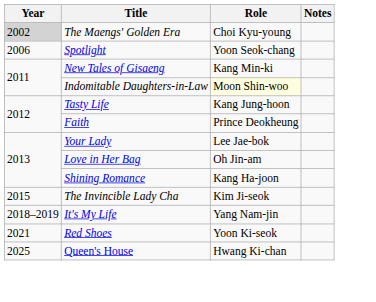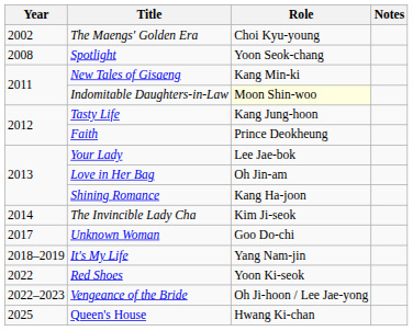 <table class="wikitable">
 <tr>
 <th>Year</th>
 <th>Title</th>
 <th>Role</th>
 <th>Notes</th>
 </tr>
 <tr>
-<td style="background: lightgrey;">2002</td>
+<td>2002</td>
 <td><em>The Maengs' Golden Era</em></td>
 <td>Choi Kyu-young</td>
 <td></td>
 </tr>
 <tr>
-<td>2006</td>
+<td>2008</td>
 <td><em><a href='#'>Spotlight</a></em></td>
 <td>Yoon Seok-chang</td>
 <td></td>
 </tr>
 <tr>
 <td rowspan=2>2011</td>
 <td><em><a href='#'>New Tales of Gisaeng</a></em></td>
 <td>Kang Min-ki</td>
 <td></td>
 </tr>
 <tr>
 <td><em>Indomitable Daughters-in-Law</em> </td>
 <td style="background: lightyellow;">Moon Shin-woo</td>
 <td></td>
 </tr>
 <tr>
 <td rowspan=2>2012</td>
 <td><em><a href='#'>Tasty Life</a></em></td>
 <td>Kang Jung-hoon</td>
 <td></td>
 </tr>
 <tr>
 <td><em><a href='#'>Faith</a></em></td>
 <td>Prince Deokheung</td>
 <td></td>
 </tr>
 <tr>
 <td rowspan=3>2013</td>
 <td><em><a href='#'>Your Lady</a></em></td>
 <td>Lee Jae-bok</td>
 <td></td>
 </tr>
 <tr>
 <td><em><a href='#'>Love in Her Bag</a></em></td>
 <td>Oh Jin-am</td>
 <td></td>
 </tr>
 <tr>
 <td><em><a href='#'>Shining Romance</a></em></td>
 <td>Kang Ha-joon</td>
 <td></td>
 </tr>
 <tr>
-<td>2015</td>
+<td>2014</td>
 <td><em>The Invincible Lady Cha</em></td>
 <td>Kim Ji-seok</td>
+<td></td>
+</tr>
+<tr>
+<td>2017</td>
+<td><em><a href='#'>Unknown Woman</a></em></td>
+<td>Goo Do-chi</td>
 <td></td>
 </tr>
 <tr>
 <td>2018–2019</td>
 <td><em><a href='#'>It's My Life</a></em></td>
 <td>Yang Nam-jin</td>
 <td></td>
 </tr>
 <tr>
-<td>2021</td>
+<td>2022</td>
 <td><em><a href='#'>Red Shoes</a></em></td>
 <td>Yoon Ki-seok</td>
+<td></td>
+</tr>
+<tr>
+<td>2022–2023</td>
+<td><em><a href='#'>Vengeance of the Bride</a></em></td>
+<td>Oh Ji-hoon / Lee Jae-yong</td>
 <td></td>
 </tr>
 <tr>
 <td>2025</td>
 <td><a href='#'>Queen's House</a></td>
 <td>Hwang Ki-chan</td>
 <td></td>
 </tr>
 </table>
